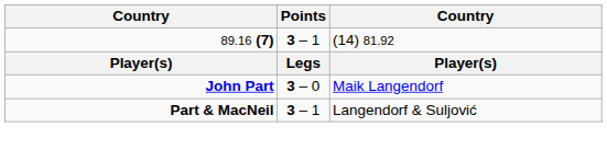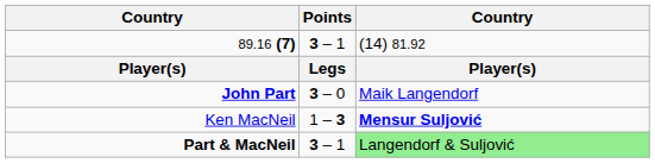 <table class=wikitable style="text-align:center">
 <tr>
 <th width=287>Country</th>
 <th width=1>Points</th>
 <th width=287>Country</th>
 </tr>
 <tr align=left>
 <td align=right><small><span>89.16</span></small> <strong> (7)</strong></td>
 <td align=center><strong>3</strong> – 1</td>
 <td> (14) <small><span>81.92</span></small></td>
 </tr>
 <tr>
 <th width=287>Player(s)</th>
 <th width=1>Legs</th>
 <th width=287>Player(s)</th>
 </tr>
 <tr align=left>
 <td align=right><strong><a href='#'>John Part</a></strong></td>
 <td align=center><strong>3</strong> – 0</td>
 <td><a href='#'>Maik Langendorf</a></td>
 </tr>
 <tr align=left>
+<td align=right><a href='#'>Ken MacNeil</a></td>
+<td align=center>1 – <strong>3</strong></td>
+<td><strong><a href='#'>Mensur Suljović</a></strong></td>
+</tr>
+<tr align=left>
 <td align=right><strong>Part & MacNeil</strong></td>
 <td align=center><strong>3</strong> – 1</td>
-<td>Langendorf & Suljović</td>
+<td style="background: lightgreen;">Langendorf & Suljović</td>
 </tr>
 </table>
